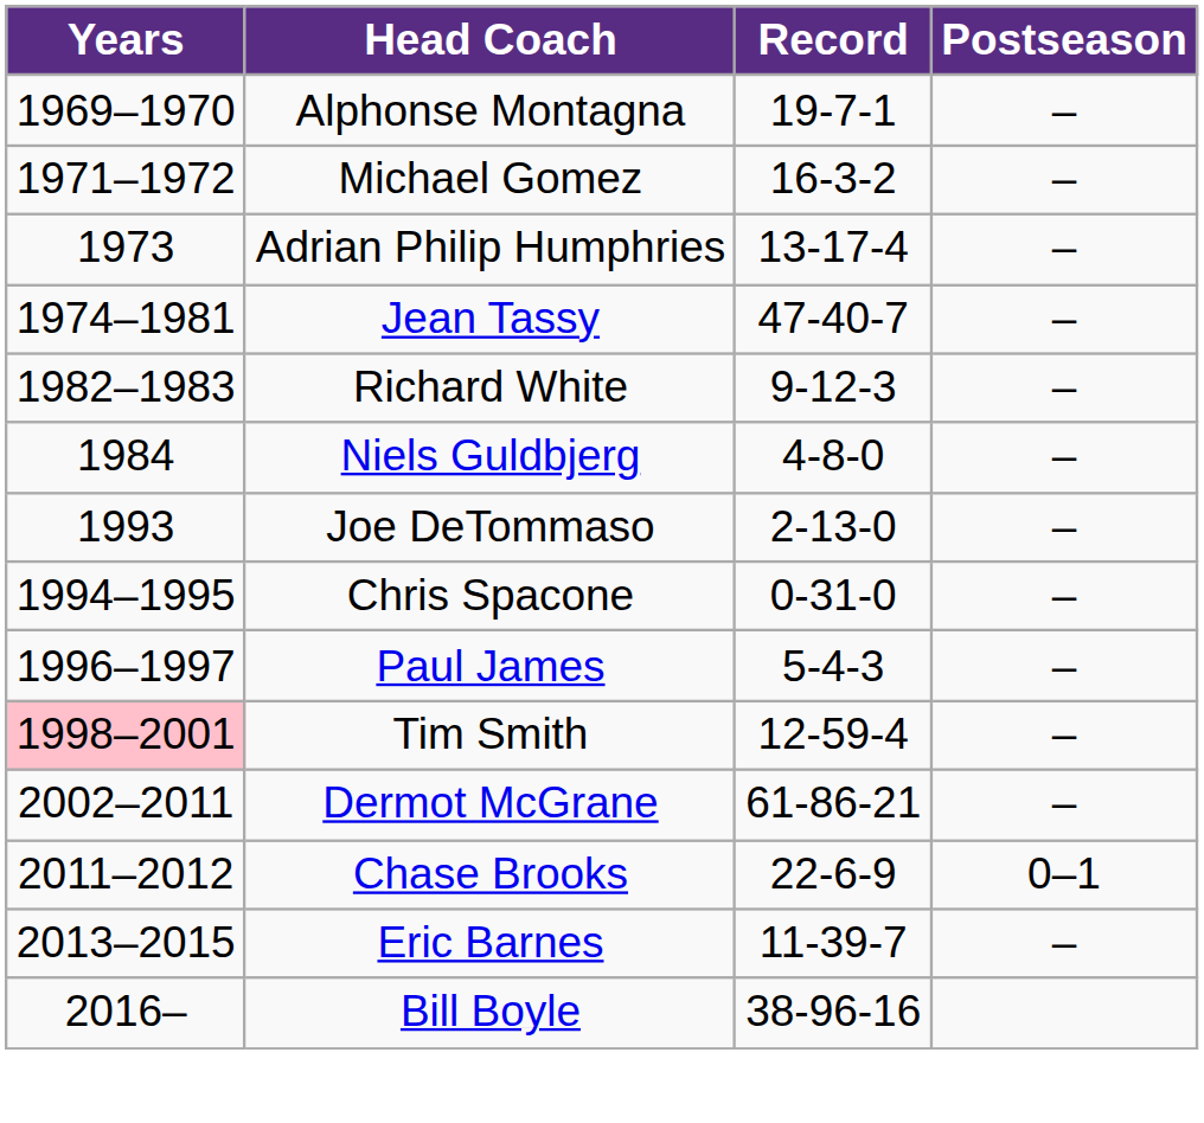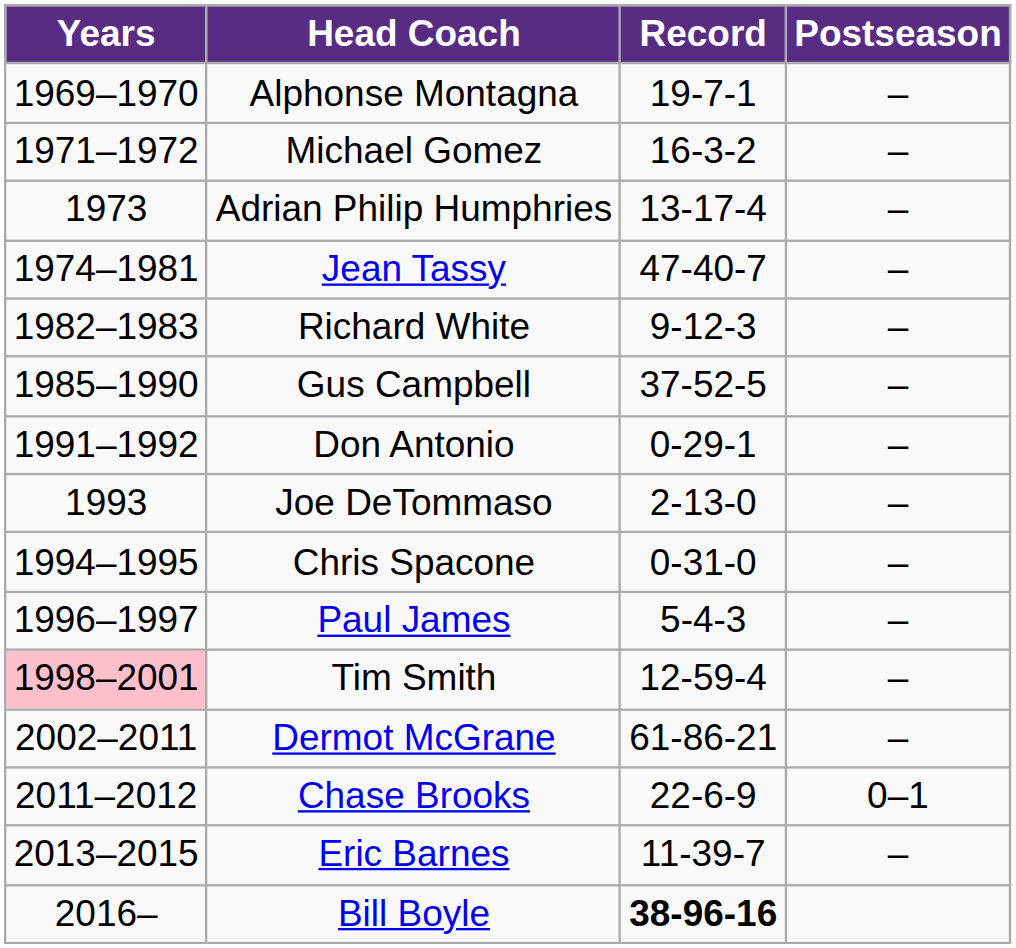 <table class= "wikitable" style="text-align:center">
 <tr>
 <th style="background:#582C83; color:white;">Years</th>
 <th style="background:#582C83; color:white;">Head Coach</th>
 <th style="background:#582C83; color:white;">Record</th>
 <th style="background:#582C83; color:white;">Postseason</th>
 </tr>
 <tr>
 <td>1969–1970</td>
 <td>Alphonse Montagna</td>
 <td>19-7-1</td>
 <td>–</td>
 </tr>
 <tr>
 <td>1971–1972</td>
 <td>Michael Gomez</td>
 <td>16-3-2</td>
 <td>–</td>
 </tr>
 <tr>
 <td>1973</td>
 <td>Adrian Philip Humphries</td>
 <td>13-17-4</td>
 <td>–</td>
 </tr>
 <tr>
 <td>1974–1981</td>
 <td><a href='#'>Jean Tassy</a></td>
 <td>47-40-7</td>
 <td>–</td>
 </tr>
 <tr>
 <td>1982–1983</td>
 <td>Richard White</td>
 <td>9-12-3</td>
 <td>–</td>
 </tr>
 <tr>
-<td>1984</td>
-<td><a href='#'>Niels Guldbjerg</a></td>
-<td>4-8-0</td>
+<td>1985–1990</td>
+<td>Gus Campbell</td>
+<td>37-52-5</td>
+<td>–</td>
+</tr>
+<tr>
+<td>1991–1992</td>
+<td>Don Antonio</td>
+<td>0-29-1</td>
 <td>–</td>
 </tr>
 <tr>
 <td>1993</td>
 <td>Joe DeTommaso</td>
 <td>2-13-0</td>
 <td>–</td>
 </tr>
 <tr>
 <td>1994–1995</td>
 <td>Chris Spacone</td>
 <td>0-31-0</td>
 <td>–</td>
 </tr>
 <tr>
 <td>1996–1997</td>
 <td><a href='#'>Paul James</a></td>
 <td>5-4-3</td>
 <td>–</td>
 </tr>
 <tr>
 <td style="background: pink;">1998–2001</td>
 <td>Tim Smith</td>
 <td>12-59-4</td>
 <td>–</td>
 </tr>
 <tr>
 <td>2002–2011</td>
 <td><a href='#'>Dermot McGrane</a></td>
 <td>61-86-21</td>
 <td>–</td>
 </tr>
 <tr>
 <td>2011–2012</td>
 <td><a href='#'>Chase Brooks</a></td>
 <td>22-6-9</td>
 <td>0–1</td>
 </tr>
 <tr>
 <td>2013–2015</td>
 <td><a href='#'>Eric Barnes</a></td>
 <td>11-39-7</td>
 <td>–</td>
 </tr>
 <tr>
 <td>2016–</td>
 <td><a href='#'>Bill Boyle</a></td>
-<td>38-96-16</td>
+<td><strong>38-96-16</strong></td>
 <td></td>
 </tr>
 </table>
